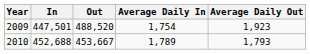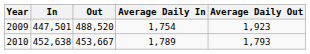 <table class="wikitable" style="text-align:center">
 <tr>
 <th>Year</th>
 <th>In</th>
 <th>Out</th>
 <th>Average Daily In</th>
 <th>Average Daily Out</th>
 </tr>
 <tr>
 <td>2009</td>
 <td>447,501</td>
 <td>488,520</td>
 <td>1,754</td>
 <td>1,923</td>
 </tr>
 <tr>
 <td>2010</td>
-<td>452,688</td>
+<td>452,638</td>
 <td>453,667</td>
 <td>1,789</td>
 <td>1,793</td>
 </tr>
 </table>
